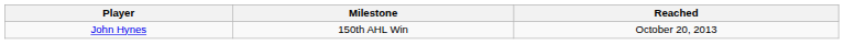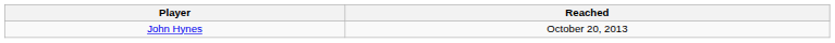 <table class="wikitable"  style="width:100%; text-align:center;">
 <tr style="text-align:center; background:#ddd;">
 <th>Player</th>
-<th>Milestone</th>
 <th>Reached</th>
 </tr>
 <tr>
 <td><a href='#'>John Hynes</a></td>
-<td>150th AHL Win</td>
 <td>October 20, 2013</td>
 </tr>
 </table>
